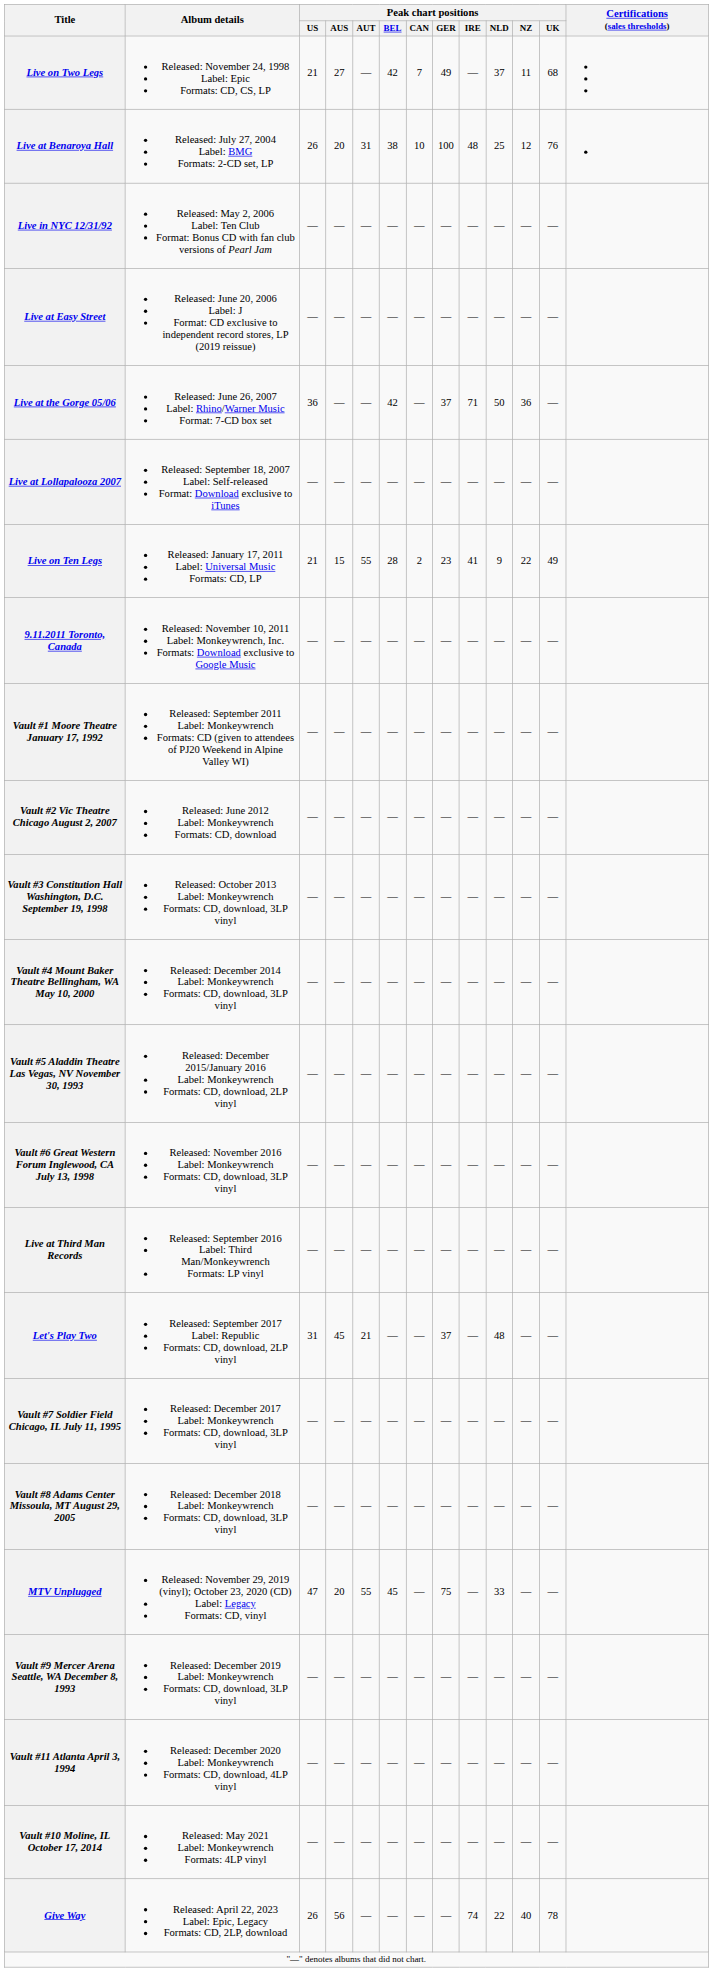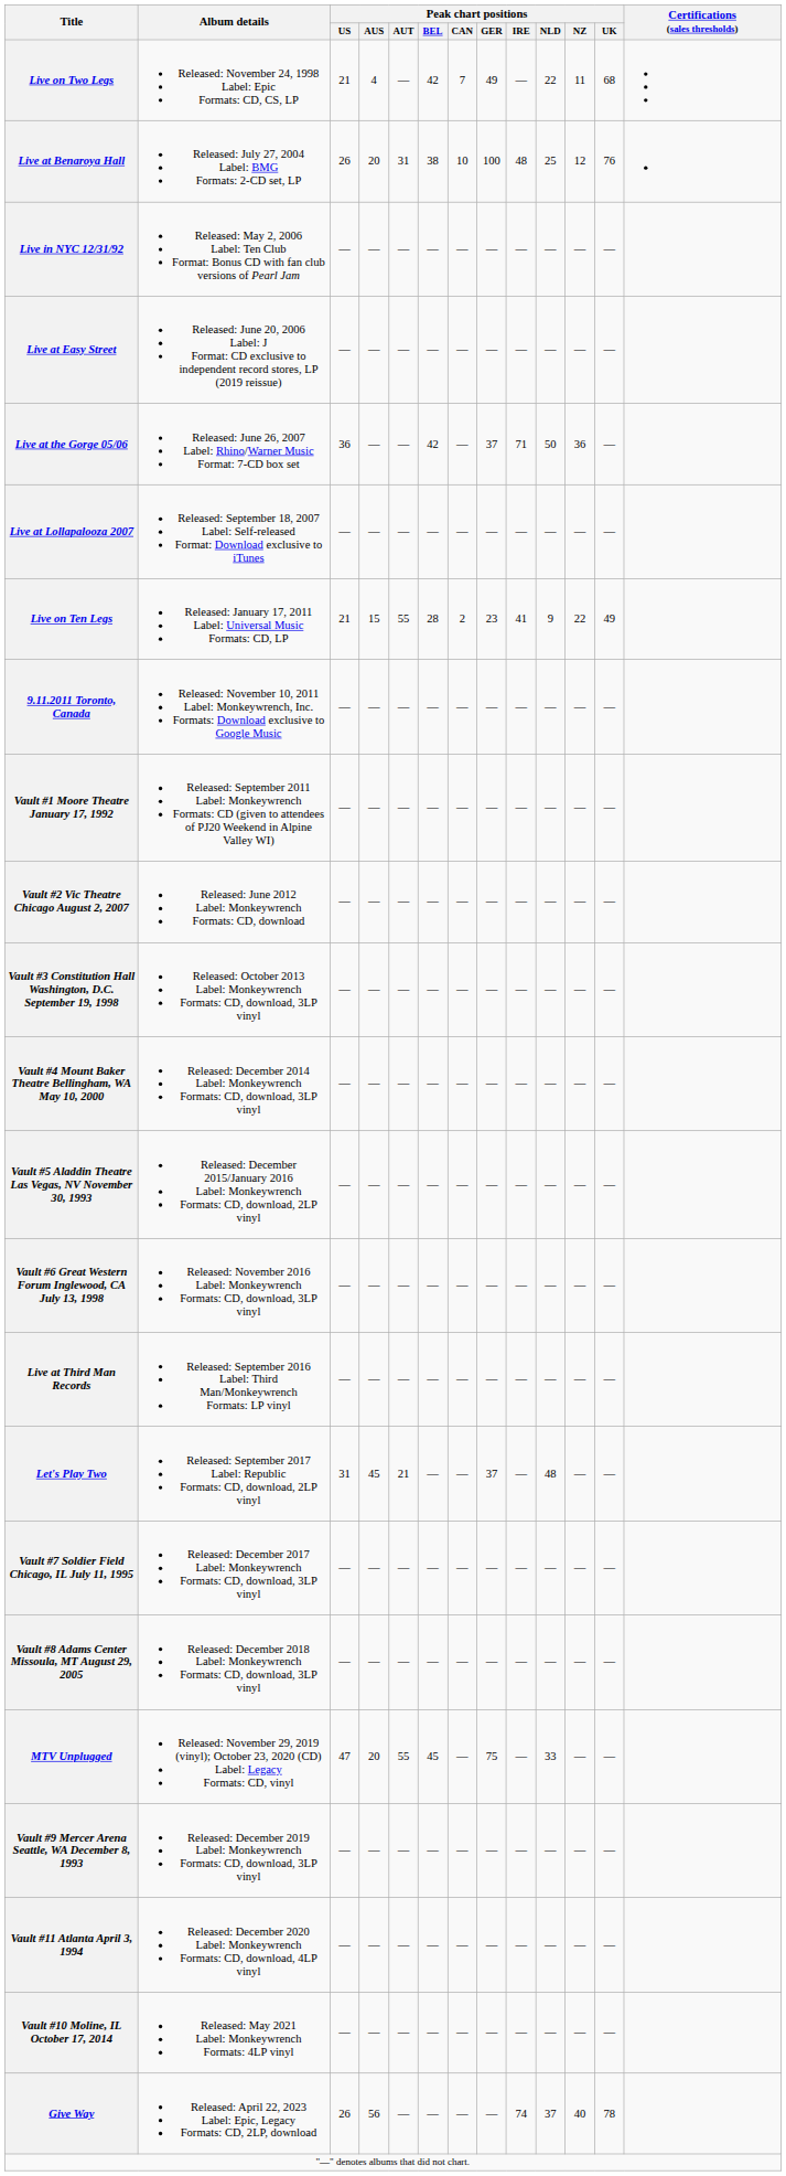 <table class="wikitable plainrowheaders" style="text-align:center;">
 <tr>
 <th scope="col" rowspan="2" style="width:11em;">Title</th>
 <th scope="col" rowspan="2" style="width:16em;">Album details</th>
 <th scope="col" colspan="10">Peak chart positions</th>
 <th scope="col" rowspan="2" style="width:13em;"><a href='#'>Certifications</a><br><small>(<a href='#'>sales thresholds</a>)</small></th>
 </tr>
 <tr>
 <th style="width:2.5em;font-size:85%">US<br></th>
 <th style="width:2.5em;font-size:85%">AUS<br></th>
 <th style="width:2.5em;font-size:85%">AUT<br></th>
 <th style="width:2.5em;font-size:85%"><a href='#'>BEL</a><br></th>
 <th style="width:2.5em;font-size:85%">CAN<br></th>
 <th style="width:2.5em;font-size:85%">GER<br></th>
 <th style="width:2.5em;font-size:85%">IRE<br></th>
 <th style="width:2.5em;font-size:85%">NLD<br></th>
 <th style="width:2.5em;font-size:85%">NZ<br></th>
 <th style="width:2.5em;font-size:85%">UK<br></th>
 </tr>
 <tr>
 <th scope="row"><em><a href='#'>Live on Two Legs</a></em></th>
 <td><br><ul><li>Released: November 24, 1998</li><li>Label: Epic</li><li>Formats: CD, CS, LP</li></ul></td>
 <td>21</td>
-<td>27</td>
+<td>4</td>
 <td>—</td>
 <td>42</td>
 <td>7</td>
 <td>49</td>
 <td>—</td>
-<td>37</td>
+<td>22</td>
 <td>11</td>
 <td>68</td>
 <td><br><ul><li></li><li></li><li></li></ul></td>
 </tr>
 <tr>
 <th scope="row"><em><a href='#'>Live at Benaroya Hall</a></em></th>
 <td><br><ul><li>Released: July 27, 2004</li><li>Label: <a href='#'>BMG</a></li><li>Formats: 2-CD set, LP</li></ul></td>
 <td>26</td>
 <td>20</td>
 <td>31</td>
 <td>38</td>
 <td>10</td>
 <td>100</td>
 <td>48</td>
 <td>25</td>
 <td>12</td>
 <td>76</td>
 <td><br><ul><li></li></ul></td>
 </tr>
 <tr>
 <th scope="row"><em><a href='#'>Live in NYC 12/31/92</a></em></th>
 <td><br><ul><li>Released: May 2, 2006</li><li>Label: Ten Club</li><li>Format: Bonus CD with fan club versions of <em>Pearl Jam</em></li></ul></td>
 <td>—</td>
 <td>—</td>
 <td>—</td>
 <td>—</td>
 <td>—</td>
 <td>—</td>
 <td>—</td>
 <td>—</td>
 <td>—</td>
 <td>—</td>
 <td></td>
 </tr>
 <tr>
 <th scope="row"><em><a href='#'>Live at Easy Street</a></em></th>
 <td><br><ul><li>Released: June 20, 2006</li><li>Label: J</li><li>Format: CD exclusive to independent record stores, LP (2019 reissue)</li></ul></td>
 <td>—</td>
 <td>—</td>
 <td>—</td>
 <td>—</td>
 <td>—</td>
 <td>—</td>
 <td>—</td>
 <td>—</td>
 <td>—</td>
 <td>—</td>
 <td></td>
 </tr>
 <tr>
 <th scope="row"><em><a href='#'>Live at the Gorge 05/06</a></em></th>
 <td><br><ul><li>Released: June 26, 2007</li><li>Label: <a href='#'>Rhino</a>/<a href='#'>Warner Music</a></li><li>Format: 7-CD box set</li></ul></td>
 <td>36</td>
 <td>—</td>
 <td>—</td>
 <td>42</td>
 <td>—</td>
 <td>37</td>
 <td>71</td>
 <td>50</td>
 <td>36</td>
 <td>—</td>
 <td></td>
 </tr>
 <tr>
 <th scope="row"><em><a href='#'>Live at Lollapalooza 2007</a></em></th>
 <td><br><ul><li>Released: September 18, 2007</li><li>Label: Self-released</li><li>Format: <a href='#'>Download</a> exclusive to <a href='#'>iTunes</a></li></ul></td>
 <td>—</td>
 <td>—</td>
 <td>—</td>
 <td>—</td>
 <td>—</td>
 <td>—</td>
 <td>—</td>
 <td>—</td>
 <td>—</td>
 <td>—</td>
 <td></td>
 </tr>
 <tr>
 <th scope="row"><em><a href='#'>Live on Ten Legs</a></em></th>
 <td><br><ul><li>Released: January 17, 2011</li><li>Label: <a href='#'>Universal Music</a></li><li>Formats: CD, LP</li></ul></td>
 <td>21</td>
 <td>15</td>
 <td>55</td>
 <td>28</td>
 <td>2</td>
 <td>23</td>
 <td>41</td>
 <td>9</td>
 <td>22</td>
 <td>49</td>
 <td></td>
 </tr>
 <tr>
 <th scope="row"><em><a href='#'>9.11.2011 Toronto, Canada</a></em></th>
 <td><br><ul><li>Released: November 10, 2011</li><li>Label: Monkeywrench, Inc.</li><li>Formats: <a href='#'>Download</a> exclusive to <a href='#'>Google Music</a></li></ul></td>
 <td>—</td>
 <td>—</td>
 <td>—</td>
 <td>—</td>
 <td>—</td>
 <td>—</td>
 <td>—</td>
 <td>—</td>
 <td>—</td>
 <td>—</td>
 <td></td>
 </tr>
 <tr>
 <th scope="row"><em>Vault #1 Moore Theatre January 17, 1992</em></th>
 <td><br><ul><li>Released: September 2011</li><li>Label: Monkeywrench</li><li>Formats: CD (given to attendees of PJ20 Weekend in Alpine Valley WI)</li></ul></td>
 <td>—</td>
 <td>—</td>
 <td>—</td>
 <td>—</td>
 <td>—</td>
 <td>—</td>
 <td>—</td>
 <td>—</td>
 <td>—</td>
 <td>—</td>
 <td></td>
 </tr>
 <tr>
 <th scope="row"><em>Vault #2 Vic Theatre Chicago August 2, 2007</em></th>
 <td><br><ul><li>Released: June 2012</li><li>Label: Monkeywrench</li><li>Formats: CD, download</li></ul></td>
 <td>—</td>
 <td>—</td>
 <td>—</td>
 <td>—</td>
 <td>—</td>
 <td>—</td>
 <td>—</td>
 <td>—</td>
 <td>—</td>
 <td>—</td>
 <td></td>
 </tr>
 <tr>
 <th scope="row"><em>Vault #3 Constitution Hall Washington, D.C. September 19, 1998</em></th>
 <td><br><ul><li>Released: October 2013</li><li>Label: Monkeywrench</li><li>Formats: CD, download, 3LP vinyl</li></ul></td>
 <td>—</td>
 <td>—</td>
 <td>—</td>
 <td>—</td>
 <td>—</td>
 <td>—</td>
 <td>—</td>
 <td>—</td>
 <td>—</td>
 <td>—</td>
 <td></td>
 </tr>
 <tr>
 <th scope="row"><em>Vault #4 Mount Baker Theatre Bellingham, WA May 10, 2000</em></th>
 <td><br><ul><li>Released: December 2014</li><li>Label: Monkeywrench</li><li>Formats: CD, download, 3LP vinyl</li></ul></td>
 <td>—</td>
 <td>—</td>
 <td>—</td>
 <td>—</td>
 <td>—</td>
 <td>—</td>
 <td>—</td>
 <td>—</td>
 <td>—</td>
 <td>—</td>
 <td></td>
 </tr>
 <tr>
 <th scope="row"><em>Vault #5 Aladdin Theatre Las Vegas, NV November 30, 1993</em></th>
 <td><br><ul><li>Released: December 2015/January 2016</li><li>Label: Monkeywrench</li><li>Formats: CD, download, 2LP vinyl</li></ul></td>
 <td>—</td>
 <td>—</td>
 <td>—</td>
 <td>—</td>
 <td>—</td>
 <td>—</td>
 <td>—</td>
 <td>—</td>
 <td>—</td>
 <td>—</td>
 <td></td>
 </tr>
 <tr>
 <th scope="row"><em>Vault #6 Great Western Forum Inglewood, CA July 13, 1998</em></th>
 <td><br><ul><li>Released: November 2016</li><li>Label: Monkeywrench</li><li>Formats: CD, download, 3LP vinyl</li></ul></td>
 <td>—</td>
 <td>—</td>
 <td>—</td>
 <td>—</td>
 <td>—</td>
 <td>—</td>
 <td>—</td>
 <td>—</td>
 <td>—</td>
 <td>—</td>
 <td></td>
 </tr>
 <tr>
 <th scope="row"><em>Live at Third Man Records</em></th>
 <td><br><ul><li>Released: September 2016</li><li>Label: Third Man/Monkeywrench</li><li>Formats: LP vinyl</li></ul></td>
 <td>—</td>
 <td>—</td>
 <td>—</td>
 <td>—</td>
 <td>—</td>
 <td>—</td>
 <td>—</td>
 <td>—</td>
 <td>—</td>
 <td>—</td>
 <td></td>
 </tr>
 <tr>
 <th scope="row"><em><a href='#'>Let's Play Two</a></em></th>
 <td><br><ul><li>Released: September 2017</li><li>Label: Republic</li><li>Formats: CD, download, 2LP vinyl</li></ul></td>
 <td>31</td>
 <td>45</td>
 <td>21</td>
 <td>—</td>
 <td>—</td>
 <td>37</td>
 <td>—</td>
 <td>48</td>
 <td>—</td>
 <td>—</td>
 <td></td>
 </tr>
 <tr>
 <th scope="row"><em>Vault #7 Soldier Field Chicago, IL July 11, 1995</em></th>
 <td><br><ul><li>Released: December 2017</li><li>Label: Monkeywrench</li><li>Formats: CD, download, 3LP vinyl</li></ul></td>
 <td>—</td>
 <td>—</td>
 <td>—</td>
 <td>—</td>
 <td>—</td>
 <td>—</td>
 <td>—</td>
 <td>—</td>
 <td>—</td>
 <td>—</td>
 <td></td>
 </tr>
 <tr>
 <th scope="row"><em>Vault #8 Adams Center Missoula, MT August 29, 2005</em></th>
 <td><br><ul><li>Released: December 2018</li><li>Label: Monkeywrench</li><li>Formats: CD, download, 3LP vinyl</li></ul></td>
 <td>—</td>
 <td>—</td>
 <td>—</td>
 <td>—</td>
 <td>—</td>
 <td>—</td>
 <td>—</td>
 <td>—</td>
 <td>—</td>
 <td>—</td>
 <td></td>
 </tr>
 <tr>
 <th scope="row"><em><a href='#'>MTV Unplugged</a></em></th>
 <td><br><ul><li>Released: November 29, 2019 (vinyl); October 23, 2020 (CD)</li><li>Label: <a href='#'>Legacy</a></li><li>Formats: CD, vinyl</li></ul></td>
 <td>47</td>
 <td>20</td>
 <td>55</td>
 <td>45</td>
 <td>—</td>
 <td>75</td>
 <td>—</td>
 <td>33</td>
 <td>—</td>
 <td>—</td>
 <td></td>
 </tr>
 <tr>
 <th scope="row"><em>Vault #9 Mercer Arena Seattle, WA December 8, 1993</em></th>
 <td><br><ul><li>Released: December 2019</li><li>Label: Monkeywrench</li><li>Formats: CD, download, 3LP vinyl</li></ul></td>
 <td>—</td>
 <td>—</td>
 <td>—</td>
 <td>—</td>
 <td>—</td>
 <td>—</td>
 <td>—</td>
 <td>—</td>
 <td>—</td>
 <td>—</td>
 <td></td>
 </tr>
 <tr>
 <th scope="row"><em>Vault #11 Atlanta April 3, 1994</em></th>
 <td><br><ul><li>Released: December 2020</li><li>Label: Monkeywrench</li><li>Formats: CD, download, 4LP vinyl</li></ul></td>
 <td>—</td>
 <td>—</td>
 <td>—</td>
 <td>—</td>
 <td>—</td>
 <td>—</td>
 <td>—</td>
 <td>—</td>
 <td>—</td>
 <td>—</td>
 <td></td>
 </tr>
 <tr>
 <th scope="row"><em>Vault #10 Moline, IL October 17, 2014</em></th>
 <td><br><ul><li>Released: May 2021</li><li>Label: Monkeywrench</li><li>Formats: 4LP vinyl</li></ul></td>
 <td>—</td>
 <td>—</td>
 <td>—</td>
 <td>—</td>
 <td>—</td>
 <td>—</td>
 <td>—</td>
 <td>—</td>
 <td>—</td>
 <td>—</td>
 <td></td>
 </tr>
 <tr>
 <th scope="row"><em><a href='#'>Give Way</a></em></th>
 <td><br><ul><li>Released: April 22, 2023</li><li>Label: Epic, Legacy</li><li>Formats: CD, 2LP, download</li></ul></td>
 <td>26</td>
 <td>56</td>
 <td>—</td>
 <td>—</td>
 <td>—</td>
 <td>—</td>
 <td>74<br></td>
-<td>22</td>
+<td>37</td>
 <td>40<br></td>
 <td>78</td>
 <td></td>
 </tr>
 <tr>
 <td colspan="30" style="text-align:center; font-size:85%">"—" denotes albums that did not chart.</td>
 </tr>
 </table>
